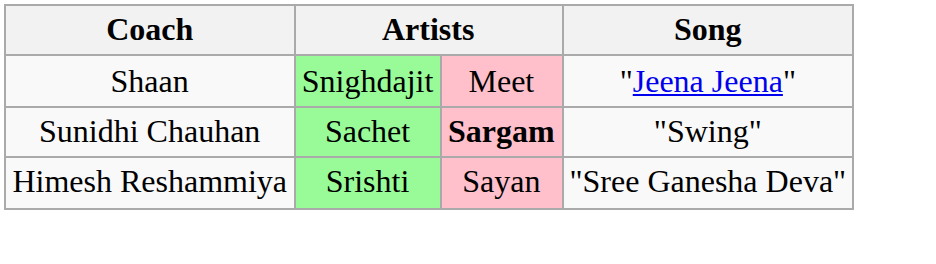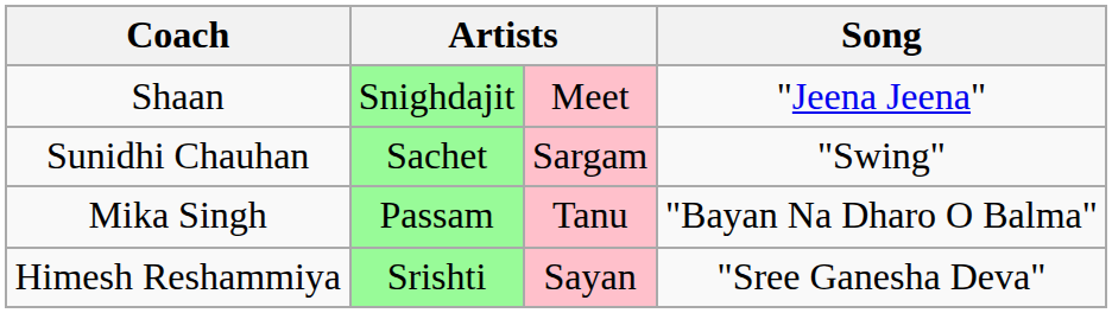 <table class="wikitable sortable" style="text-align: center; width: auto;">
 <tr>
 <th>Coach</th>
 <th colspan="2">Artists</th>
 <th>Song</th>
 </tr>
 <tr>
 <td>Shaan</td>
 <td style="background:palegreen">Snighdajit</td>
 <td style="background:pink">Meet</td>
 <td>"<a href='#'>Jeena Jeena</a>"</td>
 </tr>
 <tr>
 <td>Sunidhi Chauhan</td>
 <td style="background:palegreen">Sachet</td>
-<td style="background:pink"><strong>Sargam</strong></td>
+<td style="background:pink">Sargam</td>
 <td>"Swing"</td>
+</tr>
+<tr>
+<td>Mika Singh</td>
+<td style="background:palegreen">Passam</td>
+<td style="background:pink">Tanu</td>
+<td>"Bayan Na Dharo O Balma"</td>
 </tr>
 <tr>
 <td>Himesh Reshammiya</td>
 <td style="background:palegreen">Srishti</td>
 <td style="background:pink">Sayan</td>
 <td>"Sree Ganesha Deva"</td>
 </tr>
 </table>
